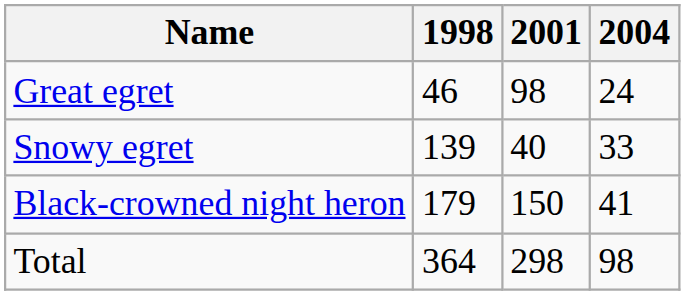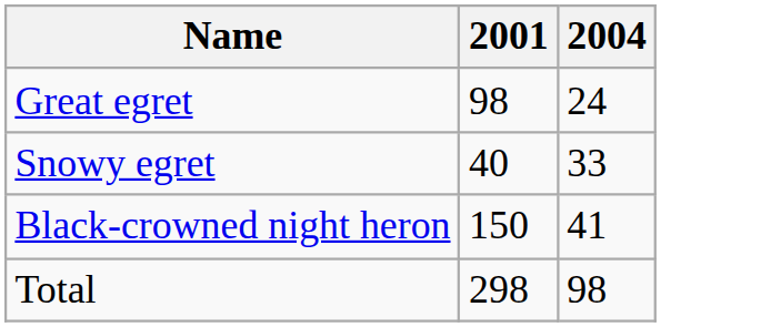 <table class="wikitable">
 <tr>
 <th>Name</th>
-<th>1998</th>
 <th>2001</th>
 <th>2004</th>
 </tr>
 <tr>
 <td><a href='#'>Great egret</a></td>
-<td>46</td>
 <td>98</td>
 <td>24</td>
 </tr>
 <tr>
 <td><a href='#'>Snowy egret</a></td>
-<td>139</td>
 <td>40</td>
 <td>33</td>
 </tr>
 <tr>
 <td><a href='#'>Black-crowned night heron</a></td>
-<td>179</td>
 <td>150</td>
 <td>41</td>
 </tr>
 <tr>
 <td>Total</td>
-<td>364</td>
 <td>298</td>
 <td>98</td>
 </tr>
 </table>
